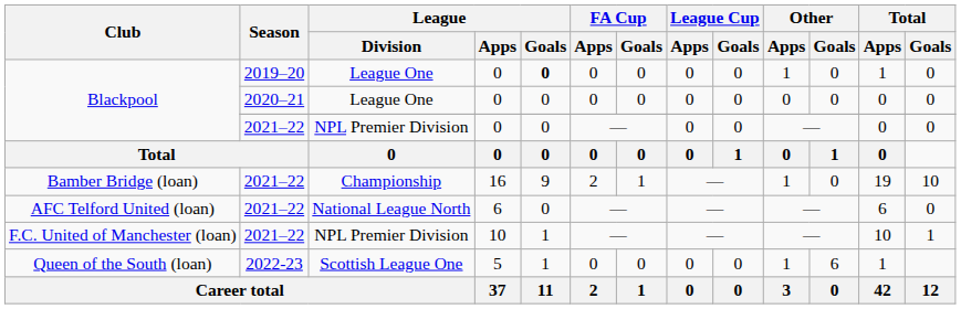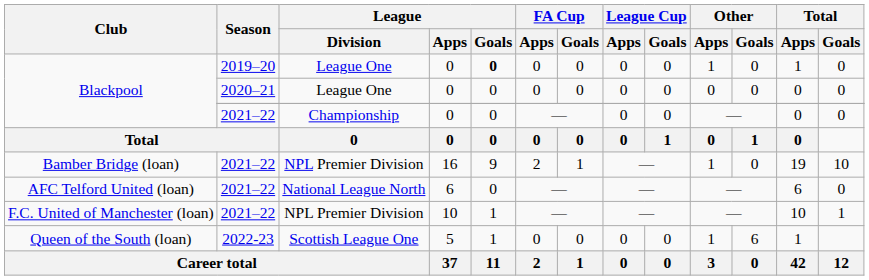 <table class="wikitable" style="text-align: center">
 <tr>
 <th rowspan="2">Club</th>
 <th rowspan="2">Season</th>
 <th colspan="3">League</th>
 <th colspan="2"><a href='#'>FA Cup</a></th>
 <th colspan="2"><a href='#'>League Cup</a></th>
 <th colspan="2">Other</th>
 <th colspan="2">Total</th>
 </tr>
 <tr>
 <th>Division</th>
 <th>Apps</th>
 <th>Goals</th>
 <th>Apps</th>
 <th>Goals</th>
 <th>Apps</th>
 <th>Goals</th>
 <th>Apps</th>
 <th>Goals</th>
 <th>Apps</th>
 <th>Goals</th>
 </tr>
 <tr>
 <td rowspan="4"><a href='#'>Blackpool</a></td>
 <td><a href='#'>2019–20</a></td>
 <td><a href='#'>League One</a></td>
 <td>0</td>
 <td><strong>0</strong></td>
 <td>0</td>
 <td>0</td>
 <td>0</td>
 <td>0</td>
 <td>1</td>
 <td>0</td>
 <td>1</td>
 <td>0</td>
 </tr>
 <tr>
 <td><a href='#'>2020–21</a></td>
 <td>League One</td>
 <td>0</td>
 <td>0</td>
 <td>0</td>
 <td>0</td>
 <td>0</td>
 <td>0</td>
 <td>0</td>
 <td>0</td>
 <td>0</td>
 <td>0</td>
 </tr>
 <tr>
 </tr>
 <tr>
 <td><a href='#'>2021–22</a></td>
-<td><a href='#'>NPL</a> Premier Division</td>
+<td><a href='#'>Championship</a></td>
 <td>0</td>
 <td>0</td>
 <td colspan=2>—</td>
 <td>0</td>
 <td>0</td>
 <td colspan=2>—</td>
 <td>0</td>
 <td>0</td>
 </tr>
 <tr>
 <th colspan=2>Total</th>
 <th>0</th>
 <th>0</th>
 <th>0</th>
 <th>0</th>
 <th>0</th>
 <th>0</th>
 <th>1</th>
 <th>0</th>
 <th>1</th>
 <th>0</th>
 </tr>
 <tr>
 <td><a href='#'>Bamber Bridge</a> (loan)</td>
 <td><a href='#'>2021–22</a></td>
-<td><a href='#'>Championship</a></td>
+<td><a href='#'>NPL</a> Premier Division</td>
 <td>16</td>
 <td>9</td>
 <td>2</td>
 <td>1</td>
 <td colspan=2>—</td>
 <td>1</td>
 <td>0</td>
 <td>19</td>
 <td>10</td>
 </tr>
 <tr>
 <td><a href='#'>AFC Telford United</a> (loan)</td>
 <td><a href='#'>2021–22</a></td>
 <td><a href='#'>National League North</a></td>
 <td>6</td>
 <td>0</td>
 <td colspan=2>—</td>
 <td colspan=2>—</td>
 <td colspan=2>—</td>
 <td>6</td>
 <td>0</td>
 </tr>
 <tr>
 <td><a href='#'>F.C. United of Manchester</a> (loan)</td>
 <td><a href='#'>2021–22</a></td>
 <td>NPL Premier Division</td>
 <td>10</td>
 <td>1</td>
 <td colspan=2>—</td>
 <td colspan=2>—</td>
 <td colspan=2>—</td>
 <td>10</td>
 <td>1</td>
 </tr>
 <tr>
 <td><a href='#'>Queen of the South</a> (loan)</td>
 <td><a href='#'>2022-23</a></td>
 <td><a href='#'>Scottish League One</a></td>
 <td>5</td>
 <td>1</td>
 <td>0</td>
 <td>0</td>
 <td>0</td>
 <td>0</td>
 <td>1</td>
 <td 0>6</td>
 <td>1</td>
 </tr>
 <tr>
 <th colspan="3">Career total</th>
 <th>37</th>
 <th>11</th>
 <th>2</th>
 <th>1</th>
 <th>0</th>
 <th>0</th>
 <th>3</th>
 <th>0</th>
 <th>42</th>
 <th>12</th>
 </tr>
 </table>
